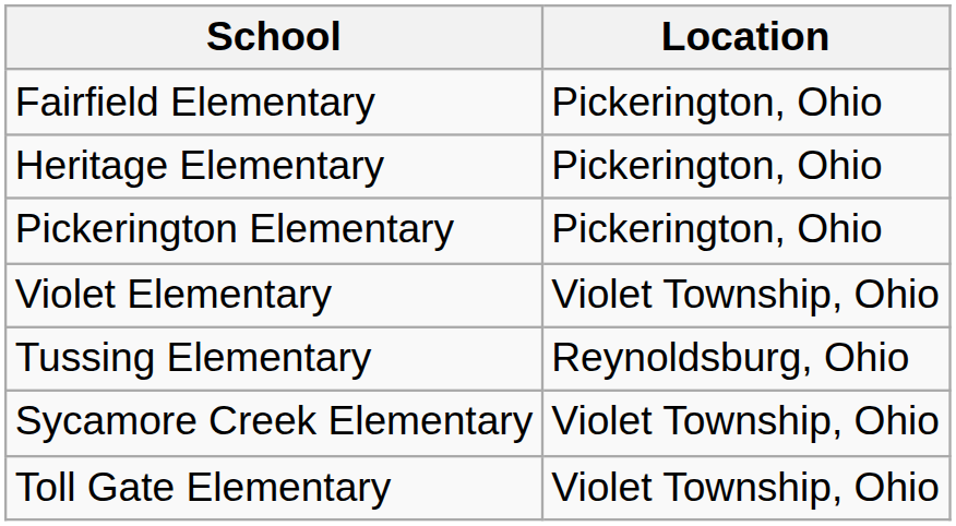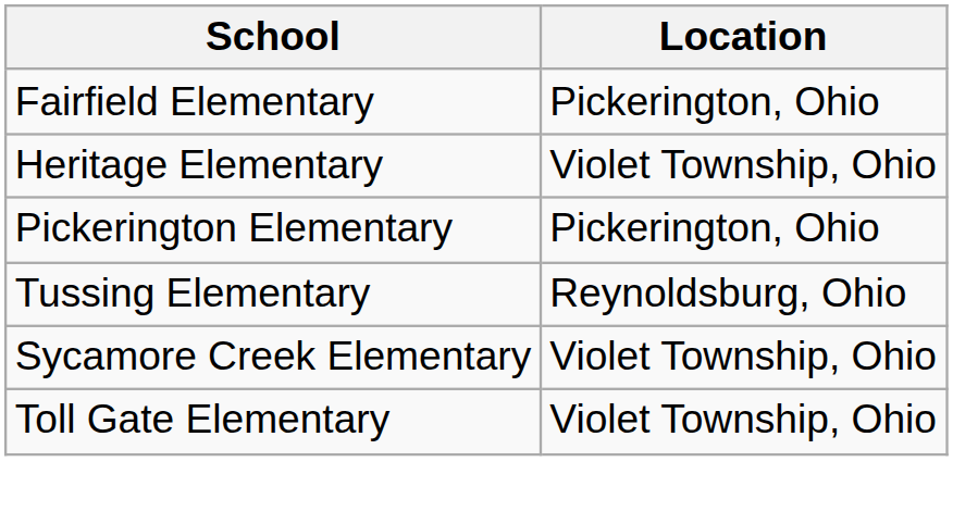 <table class="wikitable">
 <tr>
 <th>School</th>
 <th>Location</th>
 </tr>
 <tr>
 <td>Fairfield Elementary</td>
 <td>Pickerington, Ohio</td>
 </tr>
 <tr>
 <td>Heritage Elementary</td>
-<td>Pickerington, Ohio</td>
+<td>Violet Township, Ohio</td>
 </tr>
 <tr>
 <td>Pickerington Elementary</td>
 <td>Pickerington, Ohio</td>
-</tr>
-<tr>
-<td>Violet Elementary</td>
-<td>Violet Township, Ohio</td>
 </tr>
 <tr>
 <td>Tussing Elementary</td>
 <td>Reynoldsburg, Ohio</td>
 </tr>
 <tr>
 <td>Sycamore Creek Elementary</td>
 <td>Violet Township, Ohio</td>
 </tr>
 <tr>
 <td>Toll Gate Elementary</td>
 <td>Violet Township, Ohio</td>
 </tr>
 </table>
